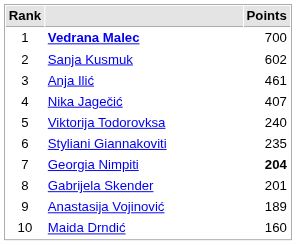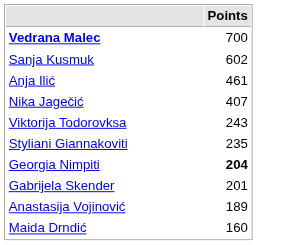 <table cellspacing="1" cellpadding="3" style="border:1px solid #AAAAAA;font-size:86%">
 <tr style="background-color: #E4E4E4;">
-<th style="border-bottom:1px solid #AAAAAA" width=10>Rank</th>
 <th style="border-bottom:1px solid #AAAAAA" width=200></th>
 <th style="border-bottom:1px solid #AAAAAA" width=20 align=right>Points</th>
 </tr>
 <tr>
-<td align=center>1</td>
 <td> <strong><a href='#'>Vedrana Malec</a></strong></td>
 <td align=right>700</td>
 </tr>
 <tr>
-<td align=center>2</td>
 <td> <a href='#'>Sanja Kusmuk</a></td>
 <td align=right>602</td>
 </tr>
 <tr>
-<td align=center>3</td>
 <td> <a href='#'>Anja Ilić</a></td>
 <td align=right>461</td>
 </tr>
 <tr>
-<td align=center>4</td>
 <td> <a href='#'>Nika Jagečić</a></td>
 <td align=right>407</td>
 </tr>
 <tr>
-<td align=center>5</td>
 <td> <a href='#'>Viktorija Todorovksa</a></td>
-<td align=right>240</td>
+<td align=right>243</td>
 </tr>
 <tr>
-<td align=center>6</td>
 <td> <a href='#'>Styliani Giannakoviti</a></td>
 <td align=right>235</td>
 </tr>
 <tr>
-<td align=center>7</td>
 <td> <a href='#'>Georgia Nimpiti</a></td>
 <td align=right><strong>204</strong></td>
 </tr>
 <tr>
-<td align=center>8</td>
 <td> <a href='#'>Gabrijela Skender</a></td>
 <td align=right>201</td>
 </tr>
 <tr>
-<td align=center>9</td>
 <td> <a href='#'>Anastasija Vojinović</a></td>
 <td align=right>189</td>
 </tr>
 <tr>
-<td align=center>10</td>
 <td> <a href='#'>Maida Drndić</a></td>
 <td align=right>160</td>
 </tr>
 </table>
